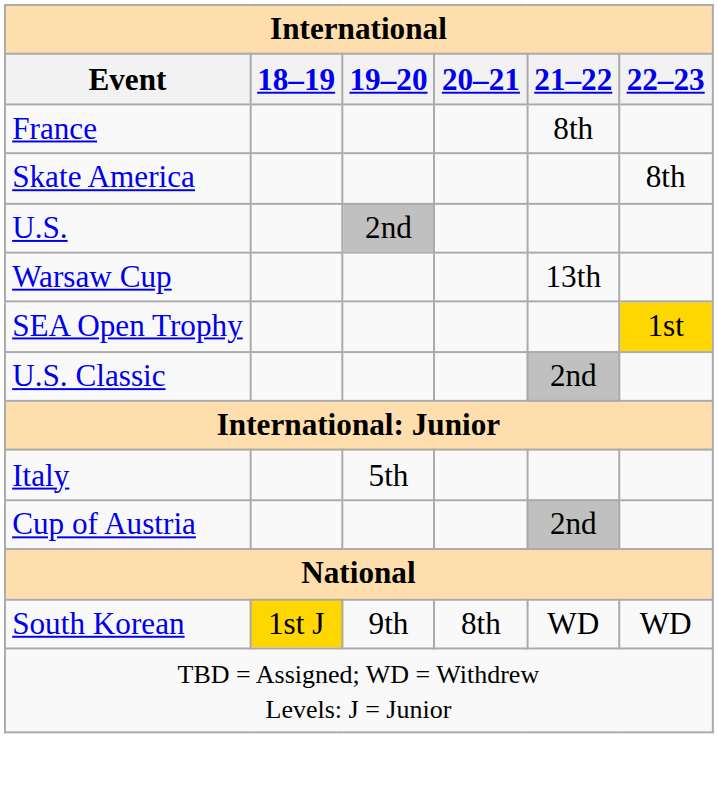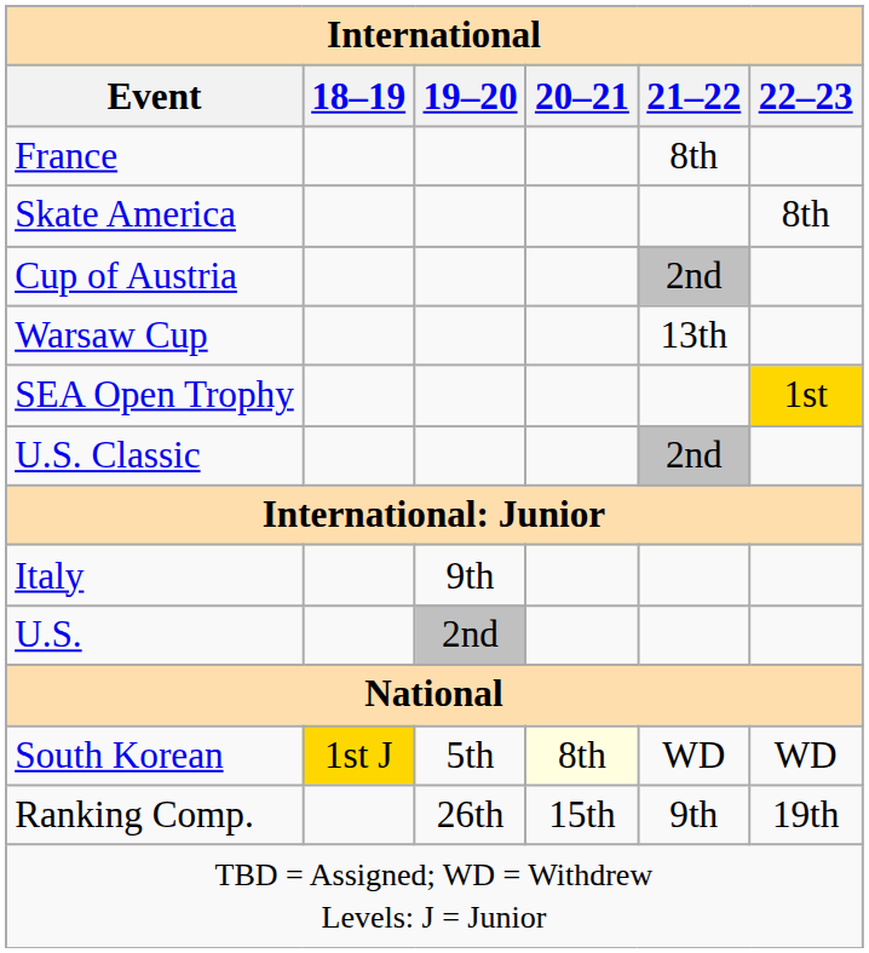 <table class="wikitable" style="text-align:center">
 <tr>
 <th colspan=6 style="background-color: #ffdead; " align="center">International</th>
 </tr>
 <tr>
 <th>Event</th>
 <th><a href='#'>18–19</a></th>
 <th><a href='#'>19–20</a></th>
 <th><a href='#'>20–21</a></th>
 <th><a href='#'>21–22</a></th>
 <th><a href='#'>22–23</a></th>
 </tr>
 <tr>
 <td align=left> <a href='#'>France</a></td>
 <td></td>
 <td></td>
 <td></td>
 <td>8th</td>
 <td></td>
 </tr>
 <tr>
 <td align=left> <a href='#'>Skate America</a></td>
 <td></td>
 <td></td>
 <td></td>
 <td></td>
 <td>8th</td>
 </tr>
 <tr>
-<td align=left> <a href='#'>U.S.</a></td>
+<td align=left> <a href='#'>Cup of Austria</a></td>
+<td></td>
+<td></td>
 <td></td>
 <td bgcolor=silver>2nd</td>
-<td></td>
-<td></td>
 <td></td>
 </tr>
 <tr>
 <td align=left> <a href='#'>Warsaw Cup</a></td>
 <td></td>
 <td></td>
 <td></td>
 <td>13th</td>
 <td></td>
 </tr>
 <tr>
 <td align=left><a href='#'>SEA Open Trophy</a></td>
 <td></td>
 <td></td>
 <td></td>
 <td></td>
 <td bgcolor=gold>1st</td>
 </tr>
 <tr>
 <td align=left><a href='#'>U.S. Classic</a></td>
 <td></td>
 <td></td>
 <td></td>
 <td bgcolor=silver>2nd</td>
 <td></td>
 </tr>
 <tr>
 <th colspan=6 style="background-color: #ffdead; " align="center">International: Junior</th>
 </tr>
 <tr>
 <td align=left> <a href='#'>Italy</a></td>
 <td></td>
-<td>5th</td>
+<td>9th</td>
 <td></td>
 <td></td>
 <td></td>
 </tr>
 <tr>
-<td align=left> <a href='#'>Cup of Austria</a></td>
+<td align=left> <a href='#'>U.S.</a></td>
+<td></td>
+<td bgcolor=silver>2nd</td>
 <td></td>
 <td></td>
-<td></td>
-<td bgcolor=silver>2nd</td>
 <td></td>
 </tr>
 <tr>
 <th colspan=6 style="background-color: #ffdead; " align="center">National</th>
 </tr>
 <tr>
 <td align=left><a href='#'>South Korean</a></td>
 <td bgcolor=gold>1st J</td>
-<td>9th</td>
-<td>8th</td>
+<td>5th</td>
+<td style="background: lightyellow;">8th</td>
 <td>WD</td>
 <td>WD</td>
+</tr>
+<tr>
+<td align=left>Ranking Comp.</td>
+<td></td>
+<td>26th</td>
+<td>15th</td>
+<td>9th</td>
+<td>19th</td>
 </tr>
 <tr>
 <td colspan=6 align=center><small> TBD = Assigned; WD = Withdrew <br> Levels: J = Junior </small></td>
 </tr>
 </table>
